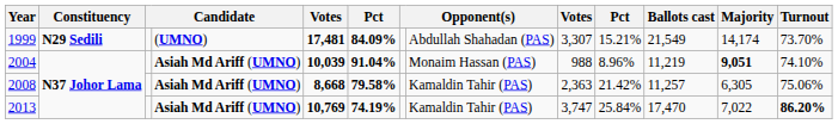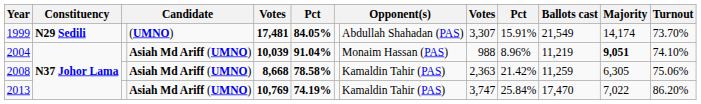 <table class="wikitable" style="margin:0.5em ; font-size:95%">
 <tr>
 <th>Year</th>
 <th>Constituency</th>
 <th colspan=2>Candidate</th>
 <th>Votes</th>
 <th>Pct</th>
 <th colspan=2>Opponent(s)</th>
 <th>Votes</th>
 <th>Pct</th>
 <th>Ballots cast</th>
 <th>Majority</th>
 <th>Turnout</th>
 </tr>
 <tr>
 <td><a href='#'>1999</a></td>
 <td><strong>N29 <a href='#'>Sedili</a></strong></td>
 <td></td>
 <td> (<a href='#'><strong>UMNO</strong></a>)</td>
 <td align="right"><strong>17,481</strong></td>
-<td><strong>84.09%</strong></td>
+<td><strong>84.05%</strong></td>
 <td></td>
 <td>Abdullah Shahadan (<a href='#'>PAS</a>)</td>
 <td align="right">3,307</td>
-<td>15.21%</td>
+<td>15.91%</td>
 <td>21,549</td>
 <td>14,174</td>
 <td>73.70%</td>
 </tr>
 <tr>
 <td><a href='#'>2004</a></td>
 <td rowspan=3><strong>N37 <a href='#'>Johor Lama</a></strong></td>
 <td></td>
 <td><strong>Asiah Md Ariff</strong> (<a href='#'><strong>UMNO</strong></a>)</td>
 <td align="right"><strong>10,039</strong></td>
 <td><strong>91.04%</strong></td>
 <td></td>
 <td>Monaim Hassan (<a href='#'>PAS</a>)</td>
 <td align="right">988</td>
 <td>8.96%</td>
 <td>11,219</td>
 <td><strong>9,051</strong></td>
 <td>74.10%</td>
 </tr>
 <tr>
 <td><a href='#'>2008</a></td>
 <td></td>
 <td><strong>Asiah Md Ariff</strong> (<a href='#'><strong>UMNO</strong></a>)</td>
 <td align="right"><strong>8,668</strong></td>
-<td><strong>79.58%</strong></td>
+<td><strong>78.58%</strong></td>
 <td></td>
 <td>Kamaldin Tahir (<a href='#'>PAS</a>)</td>
 <td align="right">2,363</td>
 <td>21.42%</td>
-<td>11,257</td>
+<td>11,259</td>
 <td>6,305</td>
 <td>75.06%</td>
 </tr>
 <tr>
 <td><a href='#'>2013</a></td>
 <td></td>
 <td><strong>Asiah Md Ariff</strong> (<a href='#'><strong>UMNO</strong></a>)</td>
 <td align="right"><strong>10,769</strong></td>
 <td><strong>74.19%</strong></td>
 <td></td>
 <td>Kamaldin Tahir (<a href='#'>PAS</a>)</td>
 <td align="right">3,747</td>
 <td>25.84%</td>
 <td>17,470</td>
 <td>7,022</td>
-<td><strong>86.20%</strong></td>
+<td>86.20%</td>
 </tr>
 </table>
